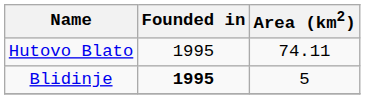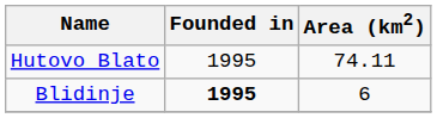 <table class="wikitable">
 <tr>
 <th>Name</th>
 <th>Founded in</th>
 <th>Area (km<sup>2</sup>)</th>
 </tr>
 <tr --------------------------->
 <td align="center"><a href='#'>Hutovo Blato</a></td>
 <td align="center">1995</td>
 <td align="center">74.11</td>
 </tr>
 <tr -------------------------->
 <td align="center"><a href='#'>Blidinje</a></td>
 <td align="center"><strong>1995</strong></td>
-<td align="center">5</td>
+<td align="center">6</td>
 </tr>
 <tr -------------------------->
 </tr>
 </table>
